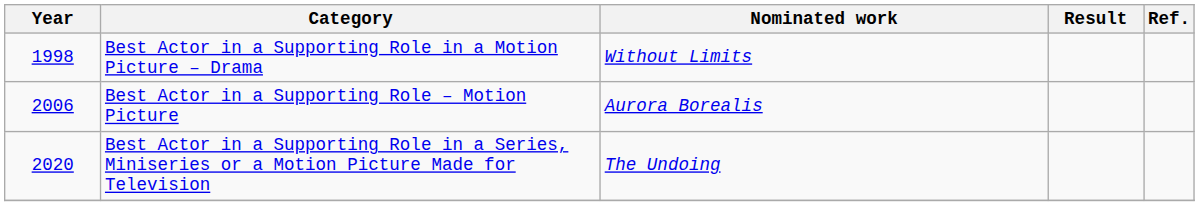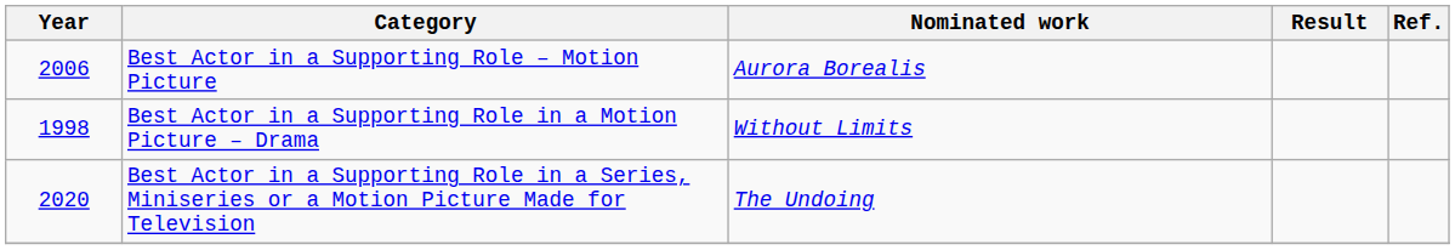 <table class=wikitable>
 <tr>
 <th scope="col" style="width:5em;">Year</th>
 <th scope="col" style="width:28em;">Category</th>
 <th scope="col" style="width:25em;">Nominated work</th>
 <th scope="col" style="width:5em;">Result</th>
 <th>Ref.</th>
 </tr>
 <tr>
-<td style="text-align:center;"><a href='#'>1998</a></td>
-<td><a href='#'>Best Actor in a Supporting Role in a Motion Picture – Drama</a></td>
-<td><em><a href='#'>Without Limits</a></em></td>
+<td style="text-align:center;"><a href='#'>2006</a></td>
+<td><a href='#'>Best Actor in a Supporting Role – Motion Picture</a></td>
+<td><em><a href='#'>Aurora Borealis</a></em></td>
 <td></td>
 <td align="center"></td>
 </tr>
 <tr>
-<td style="text-align:center;"><a href='#'>2006</a></td>
-<td><a href='#'>Best Actor in a Supporting Role – Motion Picture</a></td>
-<td><em><a href='#'>Aurora Borealis</a></em></td>
+<td style="text-align:center;"><a href='#'>1998</a></td>
+<td><a href='#'>Best Actor in a Supporting Role in a Motion Picture – Drama</a></td>
+<td><em><a href='#'>Without Limits</a></em></td>
 <td></td>
 <td align="center"></td>
 </tr>
 <tr>
 <td style="text-align:center;"><a href='#'>2020</a></td>
 <td><a href='#'>Best Actor in a Supporting Role in a Series, Miniseries or a Motion Picture Made for Television</a></td>
 <td><em><a href='#'>The Undoing</a></em></td>
 <td></td>
 <td align="center"></td>
 </tr>
 <tr>
 </tr>
 </table>
